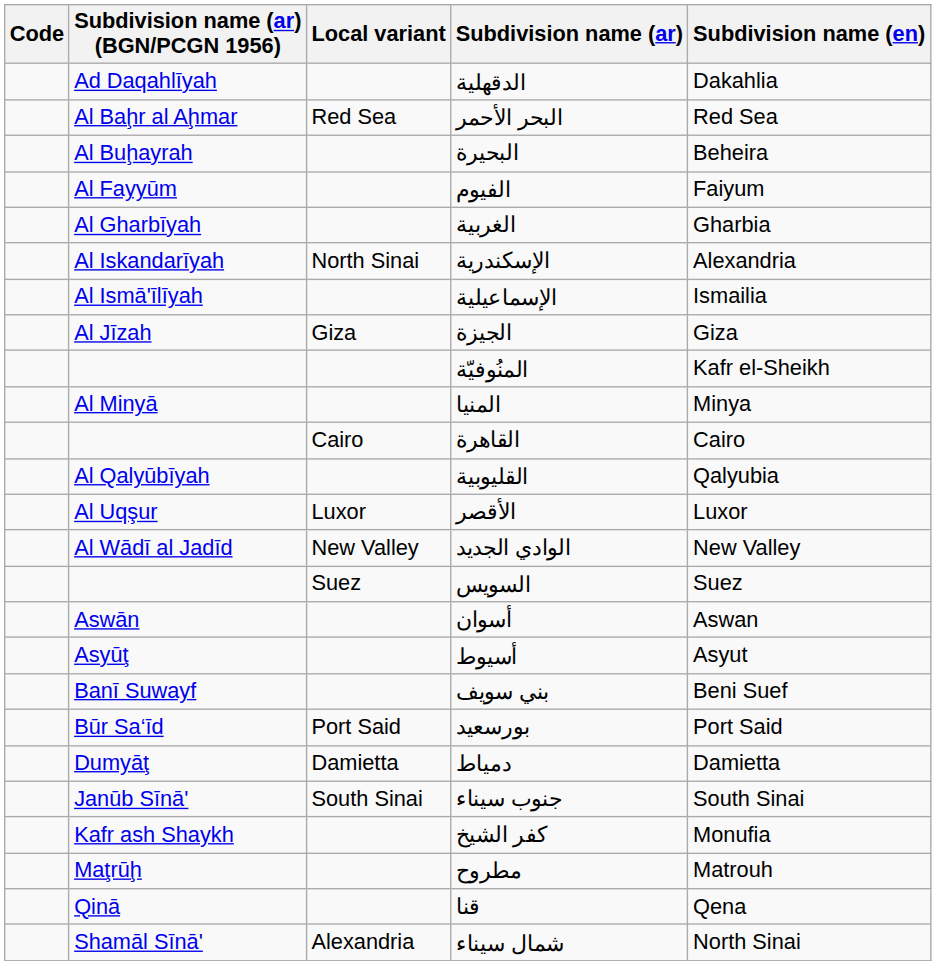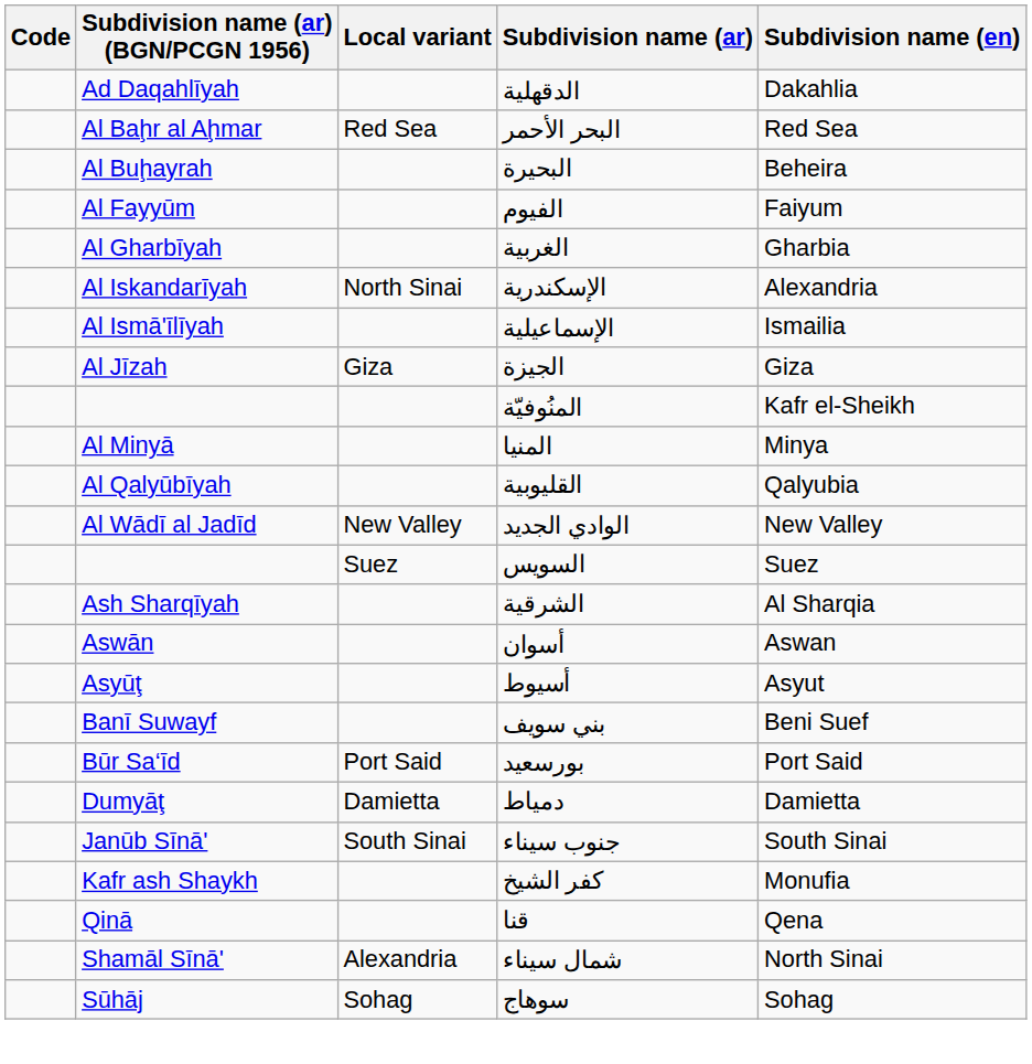 <table class="wikitable sortable">
 <tr>
 <th>Code</th>
 <th>Subdivision name (<a href='#'>ar</a>)<br>(BGN/PCGN 1956)</th>
 <th>Local variant</th>
 <th>Subdivision name (<a href='#'>ar</a>)<br></th>
 <th>Subdivision name (<a href='#'>en</a>)<br></th>
 </tr>
 <tr>
 <td></td>
 <td><a href='#'>Ad Daqahlīyah</a></td>
 <td></td>
 <td>الدقهلية</td>
 <td>Dakahlia</td>
 </tr>
 <tr>
 <td></td>
 <td><a href='#'>Al Baḩr al Aḩmar</a></td>
 <td>Red Sea</td>
 <td>البحر الأحمر</td>
 <td>Red Sea</td>
 </tr>
 <tr>
 <td></td>
 <td><a href='#'>Al Buḩayrah</a></td>
 <td></td>
 <td>البحيرة</td>
 <td>Beheira</td>
 </tr>
 <tr>
 <td></td>
 <td><a href='#'>Al Fayyūm</a></td>
 <td></td>
 <td>الفيوم</td>
 <td>Faiyum</td>
 </tr>
 <tr>
 <td></td>
 <td><a href='#'>Al Gharbīyah</a></td>
 <td></td>
 <td>الغربية</td>
 <td>Gharbia</td>
 </tr>
 <tr>
 <td></td>
 <td><a href='#'>Al Iskandarīyah</a></td>
 <td>North Sinai</td>
 <td>الإسكندرية</td>
 <td>Alexandria</td>
 </tr>
 <tr>
 <td></td>
 <td><a href='#'>Al Ismā'īlīyah</a></td>
 <td></td>
 <td>الإسماعيلية</td>
 <td>Ismailia</td>
 </tr>
 <tr>
 <td></td>
 <td><a href='#'>Al Jīzah</a></td>
 <td>Giza</td>
 <td>الجيزة</td>
 <td>Giza</td>
 </tr>
 <tr>
 <td></td>
 <td></td>
 <td></td>
 <td>المنُوفيّة</td>
 <td>Kafr el-Sheikh</td>
 </tr>
 <tr>
 <td></td>
 <td><a href='#'>Al Minyā</a></td>
 <td></td>
 <td>المنيا</td>
 <td>Minya</td>
 </tr>
 <tr>
 <td></td>
-<td></td>
-<td>Cairo</td>
-<td>القاهرة</td>
-<td>Cairo</td>
-</tr>
-<tr>
-<td></td>
 <td><a href='#'>Al Qalyūbīyah</a></td>
 <td></td>
 <td>القليوبية</td>
 <td>Qalyubia</td>
-</tr>
-<tr>
-<td></td>
-<td><a href='#'>Al Uqşur</a></td>
-<td>Luxor</td>
-<td>الأقصر</td>
-<td>Luxor</td>
 </tr>
 <tr>
 <td></td>
 <td><a href='#'>Al Wādī al Jadīd</a></td>
 <td>New Valley</td>
 <td>الوادي الجديد</td>
 <td>New Valley</td>
 </tr>
 <tr>
 <td></td>
 <td></td>
 <td>Suez</td>
 <td>السويس</td>
 <td>Suez</td>
+</tr>
+<tr>
+<td></td>
+<td><a href='#'>Ash Sharqīyah</a></td>
+<td></td>
+<td>الشرقية</td>
+<td>Al Sharqia</td>
 </tr>
 <tr>
 <td></td>
 <td><a href='#'>Aswān</a></td>
 <td></td>
 <td>أسوان</td>
 <td>Aswan</td>
 </tr>
 <tr>
 <td></td>
 <td><a href='#'>Asyūţ</a></td>
 <td></td>
 <td>أسيوط</td>
 <td>Asyut</td>
 </tr>
 <tr>
 <td></td>
 <td><a href='#'>Banī Suwayf</a></td>
 <td></td>
 <td>بني سويف</td>
 <td>Beni Suef</td>
 </tr>
 <tr>
 <td></td>
 <td><a href='#'>Būr Sa‘īd</a></td>
 <td>Port Said</td>
 <td>بورسعيد</td>
 <td>Port Said</td>
 </tr>
 <tr>
 <td></td>
 <td><a href='#'>Dumyāţ</a></td>
 <td>Damietta</td>
 <td>دمياط</td>
 <td>Damietta</td>
 </tr>
 <tr>
 <td></td>
 <td><a href='#'>Janūb Sīnā'</a></td>
 <td>South Sinai</td>
 <td>جنوب سيناء</td>
 <td>South Sinai</td>
 </tr>
 <tr>
 <td></td>
 <td><a href='#'>Kafr ash Shaykh</a></td>
 <td></td>
 <td>كفر الشيخ</td>
 <td>Monufia</td>
 </tr>
 <tr>
 <td></td>
-<td><a href='#'>Maţrūḩ</a></td>
-<td></td>
-<td>مطروح</td>
-<td>Matrouh</td>
-</tr>
-<tr>
-<td></td>
 <td><a href='#'>Qinā</a></td>
 <td></td>
 <td>قنا</td>
 <td>Qena</td>
 </tr>
 <tr>
 <td></td>
 <td><a href='#'>Shamāl Sīnā'</a></td>
 <td>Alexandria</td>
 <td>شمال سيناء</td>
 <td>North Sinai</td>
 </tr>
+<tr>
+<td></td>
+<td><a href='#'>Sūhāj</a></td>
+<td>Sohag</td>
+<td>سوهاج</td>
+<td>Sohag</td>
+</tr>
 </table>
